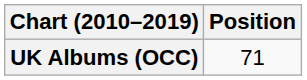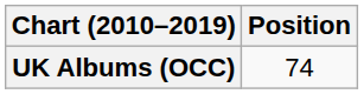 <table class="wikitable plainrowheaders" style="text-align:center">
 <tr>
 <th scope="col">Chart (2010–2019)</th>
 <th scope="col">Position</th>
 </tr>
 <tr>
 <th scope="row">UK Albums (OCC)</th>
-<td>71</td>
+<td>74</td>
 </tr>
 </table>
